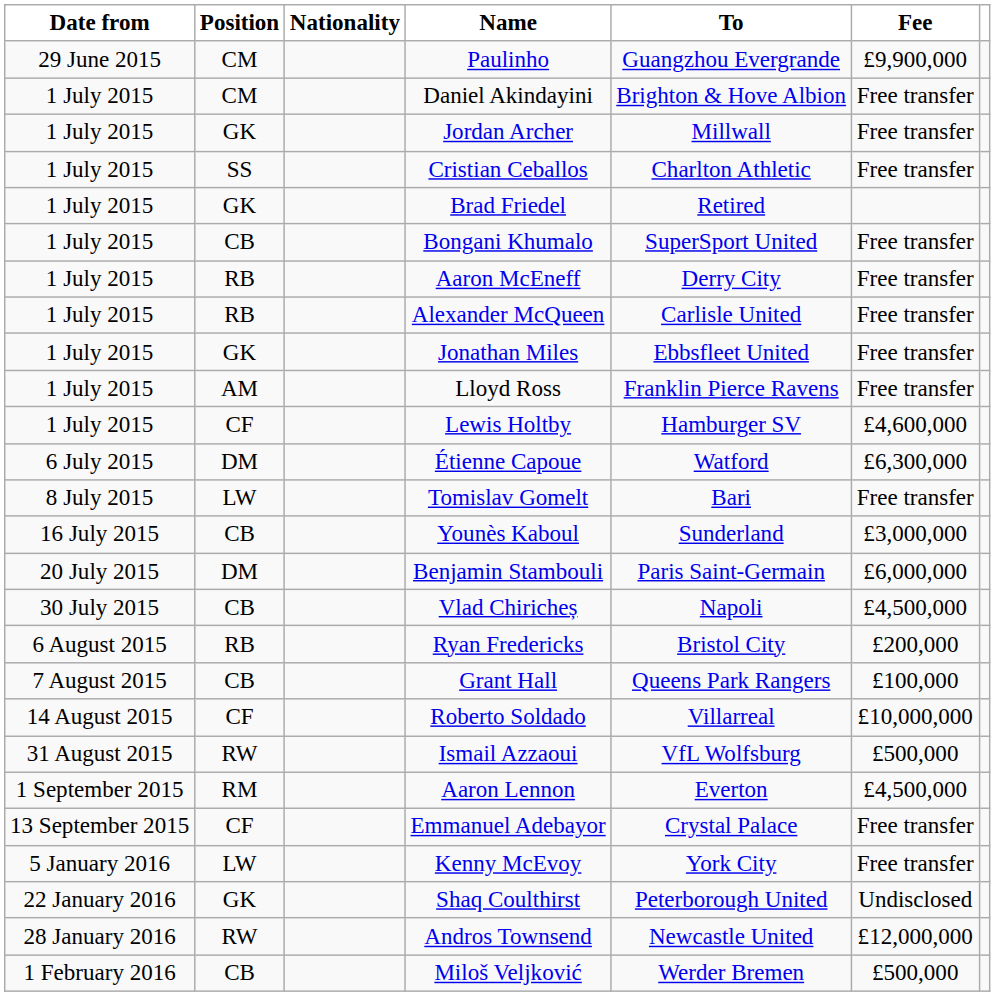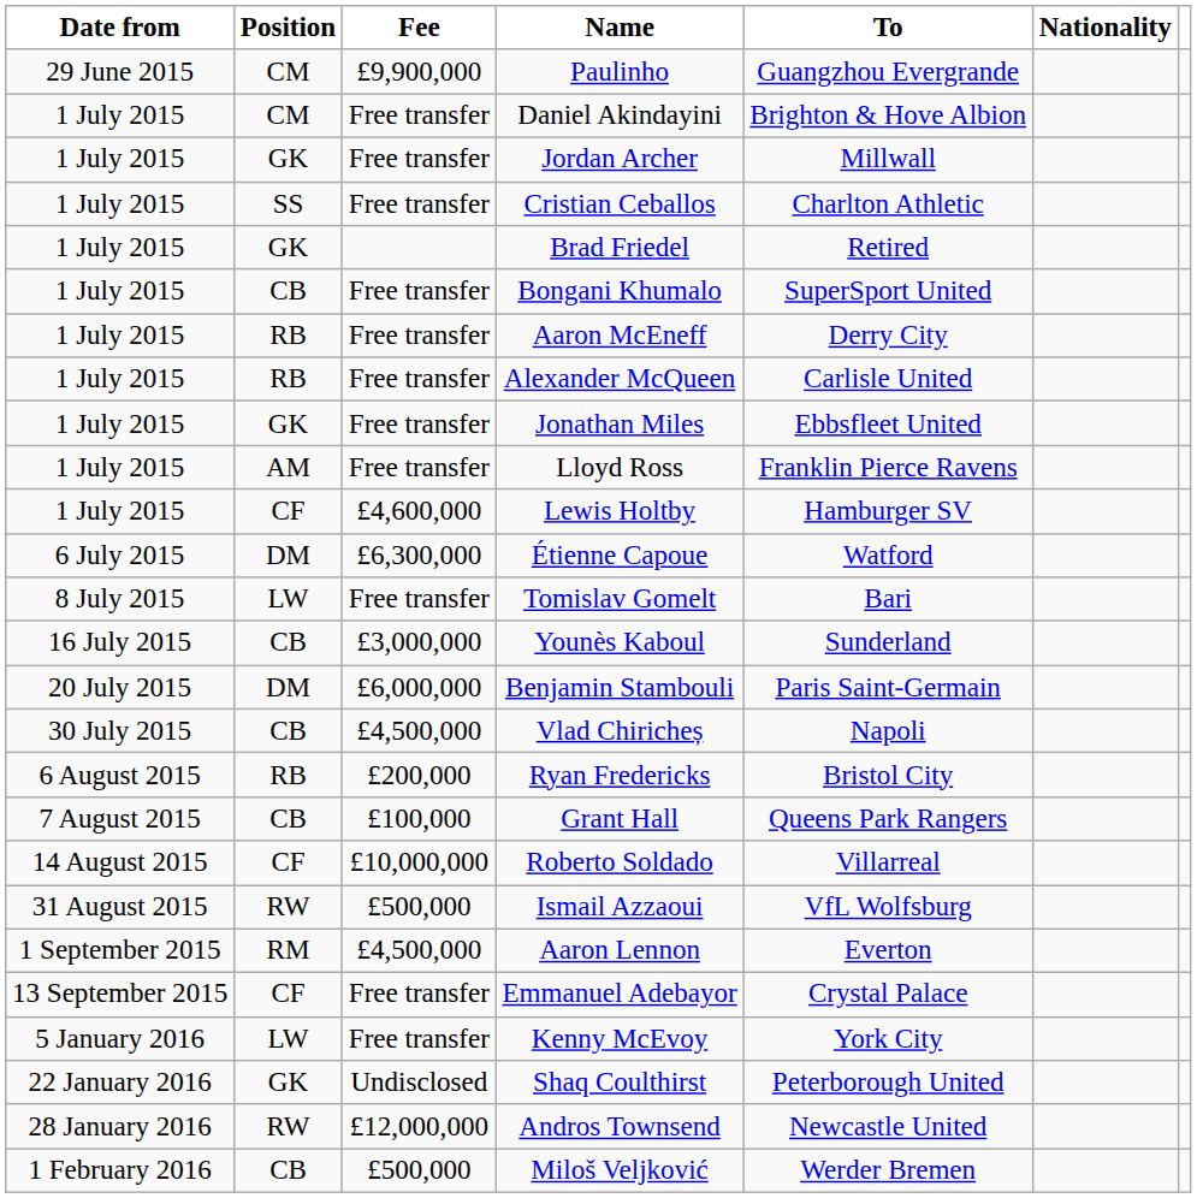 <table class="wikitable" style="text-align:center">
 <tr>
 <th style="background:#FFFFFF; color:#000000;">Date from</th>
 <th style="background:#FFFFFF; color:#000000;">Position</th>
-<th style="background:#FFFFFF; color:#000000;">Nationality</th>
+<th style="background:#FFFFFF; color:#000000;">Fee</th>
 <th style="background:#FFFFFF; color:#000000;">Name</th>
 <th style="background:#FFFFFF; color:#000000;">To</th>
-<th style="background:#FFFFFF; color:#000000;">Fee</th>
+<th style="background:#FFFFFF; color:#000000;">Nationality</th>
 <th style="background:#FFFFFF; color:#000000;"></th>
 </tr>
 <tr>
 <td>29 June 2015</td>
 <td>CM</td>
-<td></td>
+<td>£9,900,000</td>
 <td><a href='#'>Paulinho</a></td>
 <td><a href='#'>Guangzhou Evergrande</a></td>
-<td>£9,900,000</td>
+<td></td>
 <td></td>
 </tr>
 <tr>
 <td>1 July 2015</td>
 <td>CM</td>
-<td></td>
+<td>Free transfer</td>
 <td>Daniel Akindayini</td>
 <td><a href='#'>Brighton & Hove Albion</a></td>
-<td>Free transfer</td>
+<td></td>
 <td></td>
 </tr>
 <tr>
 <td>1 July 2015</td>
 <td>GK</td>
-<td></td>
+<td>Free transfer</td>
 <td><a href='#'>Jordan Archer</a></td>
 <td><a href='#'>Millwall</a></td>
-<td>Free transfer</td>
+<td></td>
 <td></td>
 </tr>
 <tr>
 <td>1 July 2015</td>
 <td>SS</td>
-<td></td>
+<td>Free transfer</td>
 <td><a href='#'>Cristian Ceballos</a></td>
 <td><a href='#'>Charlton Athletic</a></td>
-<td>Free transfer</td>
+<td></td>
 <td></td>
 </tr>
 <tr>
 <td>1 July 2015</td>
 <td>GK</td>
 <td></td>
 <td><a href='#'>Brad Friedel</a></td>
 <td><a href='#'>Retired</a></td>
 <td></td>
 <td></td>
 </tr>
 <tr>
 <td>1 July 2015</td>
 <td>CB</td>
-<td></td>
+<td>Free transfer</td>
 <td><a href='#'>Bongani Khumalo</a></td>
 <td><a href='#'>SuperSport United</a></td>
-<td>Free transfer</td>
+<td></td>
 <td></td>
 </tr>
 <tr>
 <td>1 July 2015</td>
 <td>RB</td>
-<td></td>
+<td>Free transfer</td>
 <td><a href='#'>Aaron McEneff</a></td>
 <td><a href='#'>Derry City</a></td>
-<td>Free transfer</td>
+<td></td>
 <td></td>
 </tr>
 <tr>
 <td>1 July 2015</td>
 <td>RB</td>
-<td></td>
+<td>Free transfer</td>
 <td><a href='#'>Alexander McQueen</a></td>
 <td><a href='#'>Carlisle United</a></td>
-<td>Free transfer</td>
+<td></td>
 <td></td>
 </tr>
 <tr>
 <td>1 July 2015</td>
 <td>GK</td>
-<td></td>
+<td>Free transfer</td>
 <td><a href='#'>Jonathan Miles</a></td>
 <td><a href='#'>Ebbsfleet United</a></td>
-<td>Free transfer</td>
+<td></td>
 <td></td>
 </tr>
 <tr>
 <td>1 July 2015</td>
 <td>AM</td>
-<td></td>
+<td>Free transfer</td>
 <td>Lloyd Ross</td>
 <td><a href='#'>Franklin Pierce Ravens</a></td>
-<td>Free transfer</td>
+<td></td>
 <td></td>
 </tr>
 <tr>
 <td>1 July 2015</td>
 <td>CF</td>
-<td></td>
+<td>£4,600,000</td>
 <td><a href='#'>Lewis Holtby</a></td>
 <td><a href='#'>Hamburger SV</a></td>
-<td>£4,600,000</td>
+<td></td>
 <td></td>
 </tr>
 <tr>
 <td>6 July 2015</td>
 <td>DM</td>
-<td></td>
+<td>£6,300,000</td>
 <td><a href='#'>Étienne Capoue</a></td>
 <td><a href='#'>Watford</a></td>
-<td>£6,300,000</td>
+<td></td>
 <td></td>
 </tr>
 <tr>
 <td>8 July 2015</td>
 <td>LW</td>
-<td></td>
+<td>Free transfer</td>
 <td><a href='#'>Tomislav Gomelt</a></td>
 <td><a href='#'>Bari</a></td>
-<td>Free transfer</td>
+<td></td>
 <td></td>
 </tr>
 <tr>
 <td>16 July 2015</td>
 <td>CB</td>
-<td></td>
+<td>£3,000,000</td>
 <td><a href='#'>Younès Kaboul</a></td>
 <td><a href='#'>Sunderland</a></td>
-<td>£3,000,000</td>
+<td></td>
 <td></td>
 </tr>
 <tr>
 <td>20 July 2015</td>
 <td>DM</td>
-<td></td>
+<td>£6,000,000</td>
 <td><a href='#'>Benjamin Stambouli</a></td>
 <td><a href='#'>Paris Saint-Germain</a></td>
-<td>£6,000,000</td>
+<td></td>
 <td></td>
 </tr>
 <tr>
 <td>30 July 2015</td>
 <td>CB</td>
-<td></td>
+<td>£4,500,000</td>
 <td><a href='#'>Vlad Chiricheș</a></td>
 <td><a href='#'>Napoli</a></td>
-<td>£4,500,000</td>
+<td></td>
 <td></td>
 </tr>
 <tr>
 <td>6 August 2015</td>
 <td>RB</td>
-<td></td>
+<td>£200,000</td>
 <td><a href='#'>Ryan Fredericks</a></td>
 <td><a href='#'>Bristol City</a></td>
-<td>£200,000</td>
+<td></td>
 <td></td>
 </tr>
 <tr>
 <td>7 August 2015</td>
 <td>CB</td>
-<td></td>
+<td>£100,000</td>
 <td><a href='#'>Grant Hall</a></td>
 <td><a href='#'>Queens Park Rangers</a></td>
-<td>£100,000</td>
+<td></td>
 <td></td>
 </tr>
 <tr>
 <td>14 August 2015</td>
 <td>CF</td>
-<td></td>
+<td>£10,000,000</td>
 <td><a href='#'>Roberto Soldado</a></td>
 <td><a href='#'>Villarreal</a></td>
-<td>£10,000,000</td>
+<td></td>
 <td></td>
 </tr>
 <tr>
 <td>31 August 2015</td>
 <td>RW</td>
-<td></td>
+<td>£500,000</td>
 <td><a href='#'>Ismail Azzaoui</a></td>
 <td><a href='#'>VfL Wolfsburg</a></td>
-<td>£500,000</td>
+<td></td>
 <td></td>
 </tr>
 <tr>
 <td>1 September 2015</td>
 <td>RM</td>
-<td></td>
+<td>£4,500,000</td>
 <td><a href='#'>Aaron Lennon</a></td>
 <td><a href='#'>Everton</a></td>
-<td>£4,500,000</td>
+<td></td>
 <td></td>
 </tr>
 <tr>
 <td>13 September 2015</td>
 <td>CF</td>
-<td></td>
+<td>Free transfer</td>
 <td><a href='#'>Emmanuel Adebayor</a></td>
 <td><a href='#'>Crystal Palace</a></td>
-<td>Free transfer</td>
+<td></td>
 <td></td>
 </tr>
 <tr>
 <td>5 January 2016</td>
 <td>LW</td>
-<td></td>
+<td>Free transfer</td>
 <td><a href='#'>Kenny McEvoy</a></td>
 <td><a href='#'>York City</a></td>
-<td>Free transfer</td>
+<td></td>
 <td></td>
 </tr>
 <tr>
 <td>22 January 2016</td>
 <td>GK</td>
-<td></td>
+<td>Undisclosed</td>
 <td><a href='#'>Shaq Coulthirst</a></td>
 <td><a href='#'>Peterborough United</a></td>
-<td>Undisclosed</td>
+<td></td>
 <td></td>
 </tr>
 <tr>
 <td>28 January 2016</td>
 <td>RW</td>
-<td></td>
+<td>£12,000,000</td>
 <td><a href='#'>Andros Townsend</a></td>
 <td><a href='#'>Newcastle United</a></td>
-<td>£12,000,000</td>
+<td></td>
 <td></td>
 </tr>
 <tr>
 <td>1 February 2016</td>
 <td>CB</td>
-<td></td>
+<td>£500,000</td>
 <td><a href='#'>Miloš Veljković</a></td>
 <td><a href='#'>Werder Bremen</a></td>
-<td>£500,000</td>
+<td></td>
 <td></td>
 </tr>
 </table>
